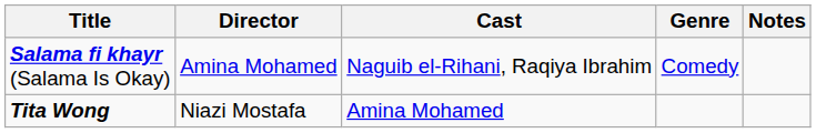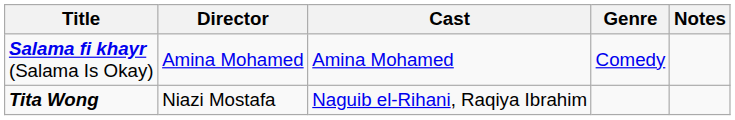 <table class="wikitable">
 <tr>
 <th>Title</th>
 <th>Director</th>
 <th>Cast</th>
 <th>Genre</th>
 <th>Notes</th>
 </tr>
 <tr>
 <td><strong><em><a href='#'>Salama fi khayr</a></em></strong> <br>(Salama Is Okay)</td>
 <td><a href='#'>Amina Mohamed</a></td>
-<td><a href='#'>Naguib el-Rihani</a>, Raqiya Ibrahim</td>
+<td><a href='#'>Amina Mohamed</a></td>
 <td><a href='#'>Comedy</a></td>
 <td></td>
 </tr>
 <tr>
 <td><strong><em>Tita Wong</em></strong></td>
 <td>Niazi Mostafa</td>
-<td><a href='#'>Amina Mohamed</a></td>
+<td><a href='#'>Naguib el-Rihani</a>, Raqiya Ibrahim</td>
 <td></td>
 <td></td>
 </tr>
 </table>
